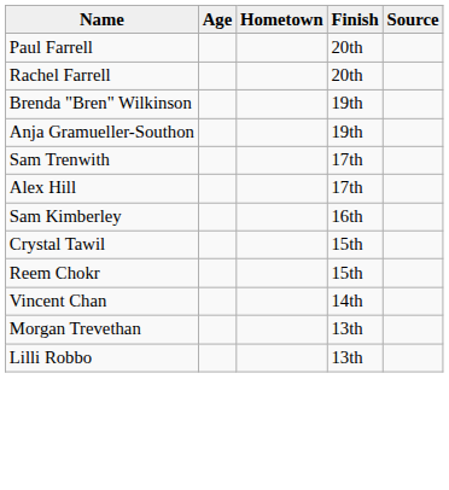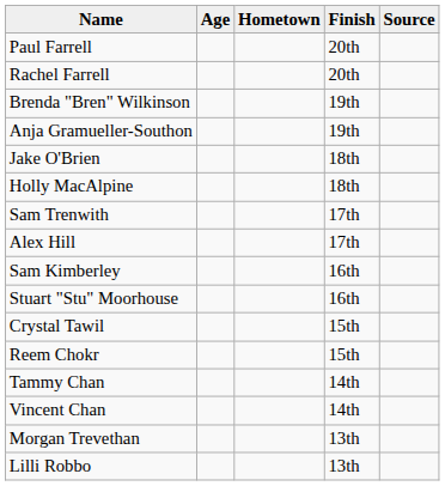 <table class="wikitable sortable">
 <tr>
 <th style="background:#efefef;">Name</th>
 <th style="background:#efefef;">Age</th>
 <th style="background:#efefef;">Hometown</th>
 <th style="background:#efefef;">Finish</th>
 <th style="background:#efefef;">Source</th>
 </tr>
 <tr>
 <td>Paul Farrell</td>
 <td></td>
 <td></td>
 <td>20th</td>
 <td></td>
 </tr>
 <tr>
 <td>Rachel Farrell</td>
 <td></td>
 <td></td>
 <td>20th</td>
 <td></td>
 </tr>
 <tr>
 <td>Brenda "Bren" Wilkinson</td>
 <td></td>
 <td></td>
 <td>19th</td>
 <td></td>
 </tr>
 <tr>
 <td>Anja Gramueller-Southon</td>
 <td></td>
 <td></td>
 <td>19th</td>
 <td></td>
 </tr>
 <tr>
+<td>Jake O'Brien</td>
+<td></td>
+<td></td>
+<td>18th</td>
+<td></td>
+</tr>
+<tr>
+<td>Holly MacAlpine</td>
+<td></td>
+<td></td>
+<td>18th</td>
+<td></td>
+</tr>
+<tr>
 <td>Sam Trenwith</td>
 <td></td>
 <td></td>
 <td>17th</td>
 <td></td>
 </tr>
 <tr>
 <td>Alex Hill</td>
 <td></td>
 <td></td>
 <td>17th</td>
 <td></td>
 </tr>
 <tr>
 <td>Sam Kimberley</td>
 <td></td>
 <td></td>
 <td>16th</td>
 <td></td>
 </tr>
 <tr>
+<td>Stuart "Stu" Moorhouse</td>
+<td></td>
+<td></td>
+<td>16th</td>
+<td></td>
+</tr>
+<tr>
 <td>Crystal Tawil</td>
 <td></td>
 <td></td>
 <td>15th</td>
 <td></td>
 </tr>
 <tr>
 <td>Reem Chokr</td>
 <td></td>
 <td></td>
 <td>15th</td>
+<td></td>
+</tr>
+<tr>
+<td>Tammy Chan</td>
+<td></td>
+<td></td>
+<td>14th</td>
 <td></td>
 </tr>
 <tr>
 <td>Vincent Chan</td>
 <td></td>
 <td></td>
 <td>14th</td>
 <td></td>
 </tr>
 <tr>
 <td>Morgan Trevethan</td>
 <td></td>
 <td></td>
 <td>13th</td>
 <td></td>
 </tr>
 <tr>
 <td>Lilli Robbo</td>
 <td></td>
 <td></td>
 <td>13th</td>
 <td></td>
 </tr>
 </table>
